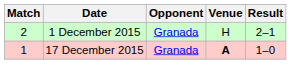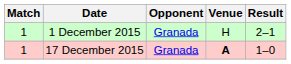 <table class="wikitable" style="font-size:100%; text-align:center">
 <tr>
 <th>Match</th>
 <th>Date</th>
 <th>Opponent</th>
 <th>Venue</th>
 <th>Result</th>
 </tr>
 <tr bgcolor= CCFFCC>
-<td>2</td>
+<td>1</td>
 <td>1 December 2015</td>
 <td><a href='#'>Granada</a></td>
 <td>H</td>
 <td>2–1</td>
 </tr>
 <tr bgcolor= FFCCCC>
 <td>1</td>
 <td>17 December 2015</td>
 <td><a href='#'>Granada</a></td>
 <td><strong>A</strong></td>
 <td>1–0</td>
 </tr>
 </table>
